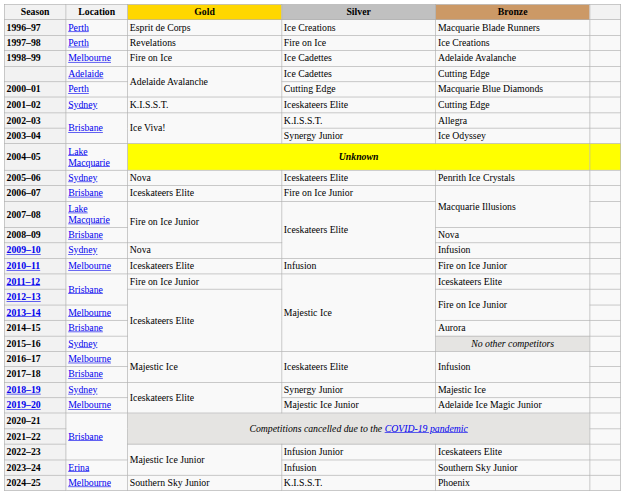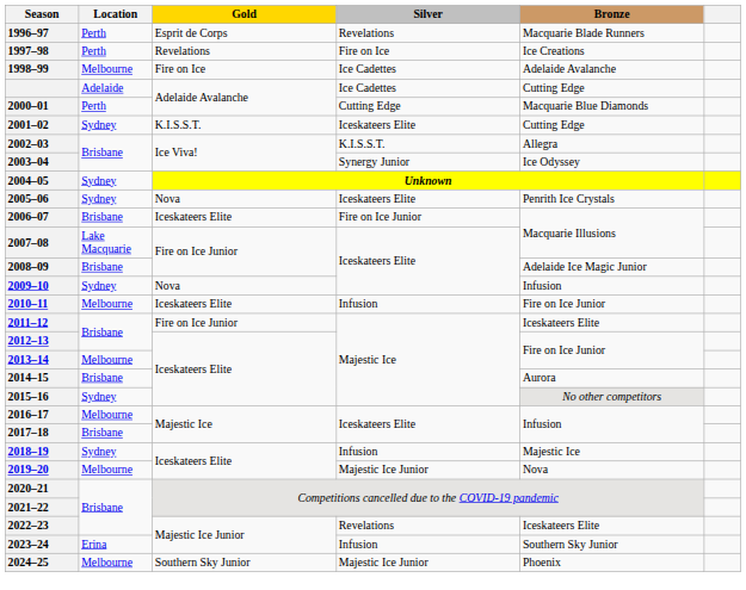 <table class="wikitable unsortable" style="text-align:left; width:80%">
 <tr>
 <th scope="col" style="text-align:center; width:10%">Season</th>
 <th scope="col" style="text-align:center; width:10%">Location</th>
 <th scope="col" style="text-align:center; width:25%; background:gold">Gold</th>
 <th scope="col" style="text-align:center; width:25%; background:silver">Silver</th>
 <th scope="col" style="text-align:center; width:25%; background:#c96">Bronze</th>
 <th scope="col" style="text-align:center; width:5%"></th>
 </tr>
 <tr>
 <th scope="row" style="text-align:left">1996–97</th>
 <td><a href='#'>Perth</a></td>
 <td>Esprit de Corps</td>
-<td>Ice Creations</td>
+<td>Revelations</td>
 <td>Macquarie Blade Runners</td>
 <td></td>
 </tr>
 <tr>
 <th scope="row" style="text-align:left">1997–98</th>
 <td><a href='#'>Perth</a></td>
 <td>Revelations</td>
 <td>Fire on Ice</td>
 <td>Ice Creations</td>
 <td></td>
 </tr>
 <tr>
 <th scope="row" style="text-align:left">1998–99</th>
 <td><a href='#'>Melbourne</a></td>
 <td>Fire on Ice</td>
 <td>Ice Cadettes</td>
 <td>Adelaide Avalanche</td>
 <td></td>
 </tr>
 <tr>
 <th scope="row" style="text-align:left"></th>
 <td><a href='#'>Adelaide</a></td>
 <td rowspan="2">Adelaide Avalanche</td>
 <td>Ice Cadettes</td>
 <td>Cutting Edge</td>
 <td></td>
 </tr>
 <tr>
 <th scope="row" style="text-align:left">2000–01</th>
 <td><a href='#'>Perth</a></td>
 <td>Cutting Edge</td>
 <td>Macquarie Blue Diamonds</td>
 <td></td>
 </tr>
 <tr>
 <th scope="row" style="text-align:left">2001–02</th>
 <td><a href='#'>Sydney</a></td>
 <td>K.I.S.S.T.</td>
 <td>Iceskateers Elite</td>
 <td>Cutting Edge</td>
 <td></td>
 </tr>
 <tr>
 <th scope="row" style="text-align:left">2002–03</th>
 <td rowspan="2"><a href='#'>Brisbane</a></td>
 <td rowspan="2">Ice Viva!</td>
 <td>K.I.S.S.T.</td>
 <td>Allegra</td>
 <td></td>
 </tr>
 <tr>
 <th scope="row" style="text-align:left">2003–04</th>
 <td>Synergy Junior</td>
 <td>Ice Odyssey</td>
 <td></td>
 </tr>
 <tr>
 <th scope="row" style="text-align:left">2004–05</th>
-<td><a href='#'>Lake Macquarie</a></td>
+<td><a href='#'>Sydney</a></td>
 <td colspan="3" align="center" bgcolor="yellow"><strong><em>Unknown</em></strong></td>
 <td bgcolor="yellow"></td>
 </tr>
 <tr>
 <th scope="row" style="text-align:left">2005–06</th>
 <td><a href='#'>Sydney</a></td>
 <td>Nova</td>
 <td>Iceskateers Elite</td>
 <td>Penrith Ice Crystals</td>
 <td></td>
 </tr>
 <tr>
 <th scope="row" style="text-align:left">2006–07</th>
 <td><a href='#'>Brisbane</a></td>
 <td>Iceskateers Elite</td>
 <td>Fire on Ice Junior</td>
 <td rowspan="2">Macquarie Illusions</td>
 <td></td>
 </tr>
 <tr>
 <th scope="row" style="text-align:left">2007–08</th>
 <td><a href='#'>Lake Macquarie</a></td>
 <td rowspan="2">Fire on Ice Junior</td>
 <td rowspan="3">Iceskateers Elite</td>
 <td></td>
 </tr>
 <tr>
 <th scope="row" style="text-align:left">2008–09</th>
 <td><a href='#'>Brisbane</a></td>
-<td>Nova</td>
+<td>Adelaide Ice Magic Junior</td>
 <td></td>
 </tr>
 <tr>
 <th scope="row" style="text-align:left"><a href='#'>2009–10</a></th>
 <td><a href='#'>Sydney</a></td>
 <td>Nova</td>
 <td>Infusion</td>
 <td></td>
 </tr>
 <tr>
 <th scope="row" style="text-align:left"><a href='#'>2010–11</a></th>
 <td><a href='#'>Melbourne</a></td>
 <td>Iceskateers Elite</td>
 <td>Infusion</td>
 <td>Fire on Ice Junior</td>
 <td></td>
 </tr>
 <tr>
 <th scope="row" style="text-align:left"><a href='#'>2011–12</a></th>
 <td rowspan="2"><a href='#'>Brisbane</a></td>
 <td>Fire on Ice Junior</td>
 <td rowspan="5">Majestic Ice</td>
 <td>Iceskateers Elite</td>
 <td></td>
 </tr>
 <tr>
 <th scope="row" style="text-align:left"><a href='#'>2012–13</a></th>
 <td rowspan="4">Iceskateers Elite</td>
 <td rowspan="2">Fire on Ice Junior</td>
 <td></td>
 </tr>
 <tr>
 <th scope="row" style="text-align:left"><a href='#'>2013–14</a></th>
 <td><a href='#'>Melbourne</a></td>
 <td></td>
 </tr>
 <tr>
 <th scope="row" style="text-align:left">2014–15</th>
 <td><a href='#'>Brisbane</a></td>
 <td>Aurora</td>
 <td></td>
 </tr>
 <tr>
 <th scope="row" style="text-align:left">2015–16</th>
 <td><a href='#'>Sydney</a></td>
 <td align="center" bgcolor="e5e4e2"><em>No other competitors</em></td>
 <td></td>
 </tr>
 <tr>
 <th scope="row" style="text-align:left">2016–17</th>
 <td><a href='#'>Melbourne</a></td>
 <td rowspan="2">Majestic Ice</td>
 <td rowspan="2">Iceskateers Elite</td>
 <td rowspan="2">Infusion</td>
 <td></td>
 </tr>
 <tr>
 <th scope="row" style="text-align:left">2017–18</th>
 <td><a href='#'>Brisbane</a></td>
 <td></td>
 </tr>
 <tr>
 <th scope="row" style="text-align:left"><a href='#'>2018–19</a></th>
 <td><a href='#'>Sydney</a></td>
 <td rowspan="2">Iceskateers Elite</td>
-<td>Synergy Junior</td>
+<td>Infusion</td>
 <td>Majestic Ice</td>
 <td></td>
 </tr>
 <tr>
 <th scope="row" style="text-align:left"><a href='#'>2019–20</a></th>
 <td><a href='#'>Melbourne</a></td>
 <td>Majestic Ice Junior</td>
-<td>Adelaide Ice Magic Junior</td>
+<td>Nova</td>
 <td></td>
 </tr>
 <tr>
 <th scope="row" style="text-align:left">2020–21</th>
 <td rowspan="3"><a href='#'>Brisbane</a></td>
 <td colspan="3" rowspan="2" align="center" bgcolor="e5e4e2"><em>Competitions cancelled due to the <a href='#'>COVID-19 pandemic</a></em></td>
 <td></td>
 </tr>
 <tr>
 <th scope="row" style="text-align:left">2021–22</th>
 <td></td>
 </tr>
 <tr>
 <th scope="row" style="text-align:left">2022–23</th>
 <td rowspan="2">Majestic Ice Junior</td>
-<td>Infusion Junior</td>
+<td>Revelations</td>
 <td>Iceskateers Elite</td>
 <td></td>
 </tr>
 <tr>
 <th scope="row" style="text-align:left">2023–24</th>
 <td><a href='#'>Erina</a></td>
 <td>Infusion</td>
 <td>Southern Sky Junior</td>
 <td></td>
 </tr>
 <tr>
 <th scope="row" style="text-align:left">2024–25</th>
 <td><a href='#'>Melbourne</a></td>
 <td>Southern Sky Junior</td>
-<td>K.I.S.S.T.</td>
+<td>Majestic Ice Junior</td>
 <td>Phoenix</td>
 <td></td>
 </tr>
 </table>
